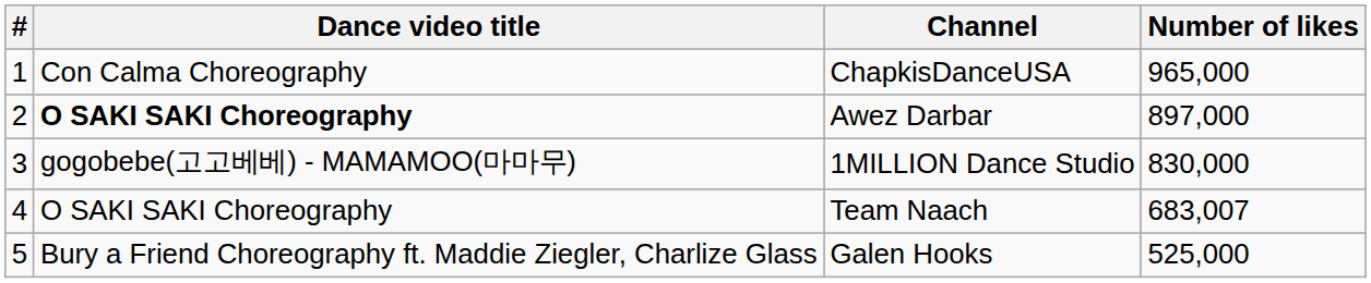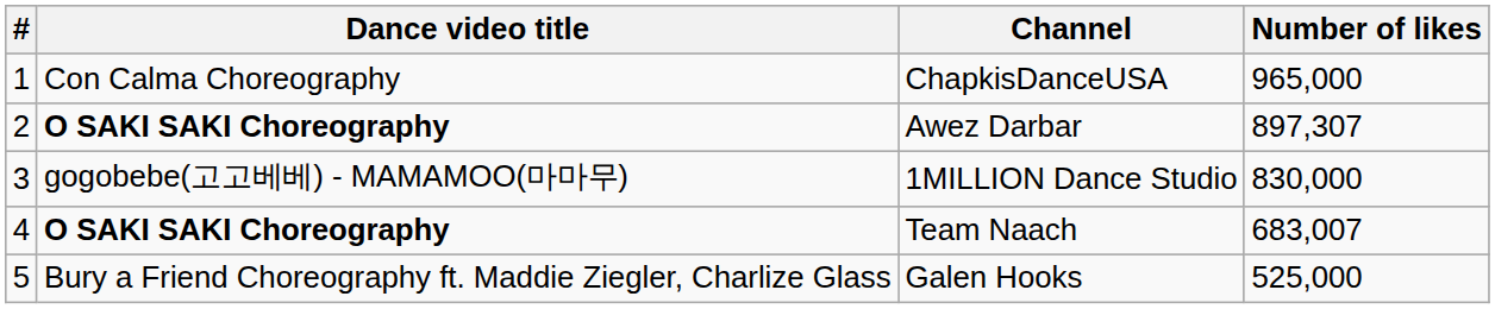 <table class="wikitable">
 <tr>
 <th>#</th>
 <th>Dance video title</th>
 <th>Channel</th>
 <th>Number of likes</th>
 </tr>
 <tr>
 <td>1</td>
 <td>Con Calma Choreography</td>
 <td>ChapkisDanceUSA</td>
 <td>965,000</td>
 </tr>
 <tr>
 <td>2</td>
 <td><strong>O SAKI SAKI Choreography</strong></td>
 <td>Awez Darbar</td>
-<td>897,000</td>
+<td>897,307</td>
 </tr>
 <tr>
 <td>3</td>
 <td>gogobebe(고고베베) - MAMAMOO(마마무)</td>
 <td>1MILLION Dance Studio</td>
 <td>830,000</td>
 </tr>
 <tr>
 <td>4</td>
-<td>O SAKI SAKI Choreography</td>
+<td><strong>O SAKI SAKI Choreography</strong></td>
 <td>Team Naach</td>
 <td>683,007</td>
 </tr>
 <tr>
 <td>5</td>
 <td>Bury a Friend Choreography ft. Maddie Ziegler, Charlize Glass</td>
 <td>Galen Hooks</td>
 <td>525,000</td>
 </tr>
 </table>
